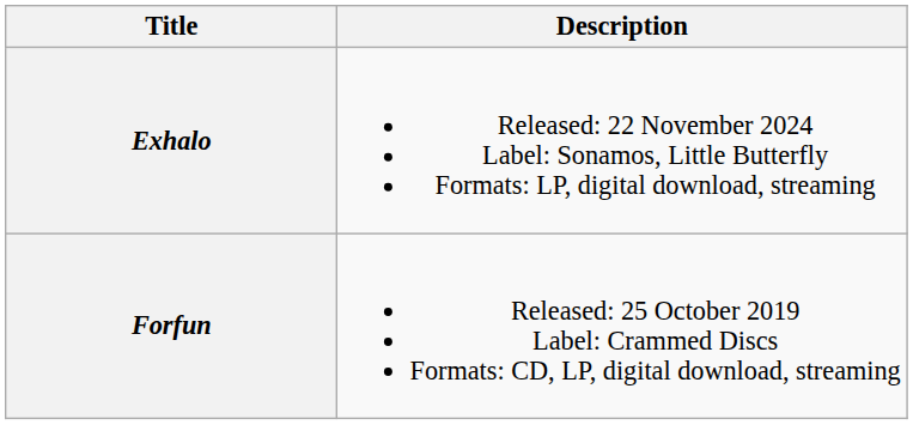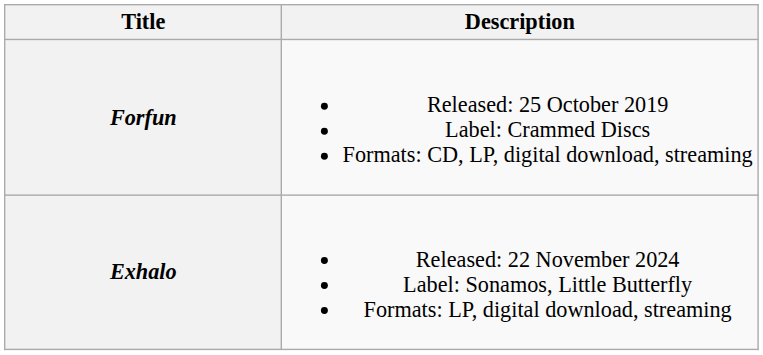 <table class="wikitable plainrowheaders" style="text-align:center;">
 <tr>
 <th scope="col" style="width:12em;">Title</th>
 <th scope="col">Description</th>
 </tr>
 <tr>
+<th scope="row"><em>Forfun</em></th>
+<td><br><ul><li>Released: 25 October 2019</li><li>Label: Crammed Discs</li><li>Formats: CD, LP, digital download, streaming</li></ul></td>
+</tr>
+<tr>
 <th scope="row"><em>Exhalo</em></th>
 <td><br><ul><li>Released: 22 November 2024</li><li>Label: Sonamos, Little Butterfly</li><li>Formats: LP, digital download, streaming</li></ul></td>
 </tr>
-<tr>
-<th scope="row"><em>Forfun</em></th>
-<td><br><ul><li>Released: 25 October 2019</li><li>Label: Crammed Discs</li><li>Formats: CD, LP, digital download, streaming</li></ul></td>
-</tr>
 </table>
